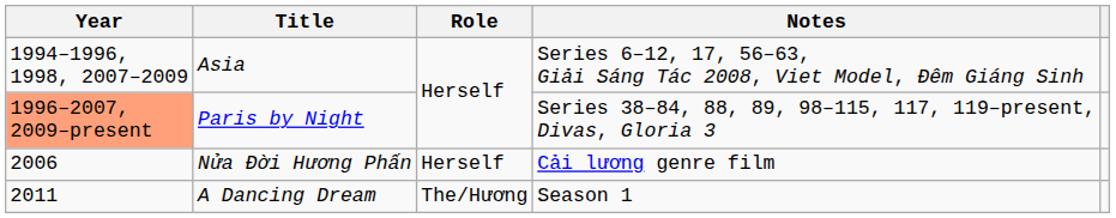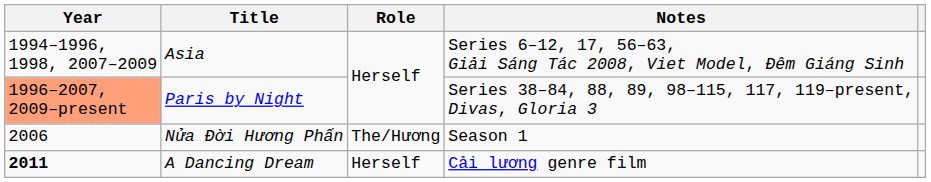 <table class="wikitable">
 <tr>
 <th>Year</th>
 <th>Title</th>
 <th>Role</th>
 <th>Notes</th>
 <th class="unsortable"></th>
 </tr>
 <tr>
 <td>1994–1996,<br>1998, 2007–2009</td>
 <td><em>Asia</em></td>
 <td rowspan=2>Herself</td>
 <td>Series 6–12, 17, 56–63,<br><em>Giải Sáng Tác 2008</em>, <em>Viet Model</em>, <em>Đêm Giáng Sinh</em></td>
 <td></td>
 </tr>
 <tr>
 <td style="background: lightsalmon;">1996–2007,<br>2009–present</td>
 <td><em><a href='#'>Paris by Night</a></em></td>
 <td>Series 38–84, 88, 89, 98–115, 117, 119–present,<br><em>Divas</em>, <em>Gloria 3</em></td>
 <td></td>
 </tr>
 <tr>
 <td>2006</td>
 <td><em>Nửa Đời Hương Phấn</em></td>
+<td>The/Hương</td>
+<td>Season 1</td>
+<td></td>
+</tr>
+<tr>
+<td><strong>2011</strong></td>
+<td><em>A Dancing Dream</em></td>
 <td>Herself</td>
 <td><a href='#'>Cải lương</a> genre film</td>
 <td></td>
 </tr>
-<tr>
-<td>2011</td>
-<td><em>A Dancing Dream</em></td>
-<td>The/Hương</td>
-<td>Season 1</td>
-<td></td>
-</tr>
 </table>
